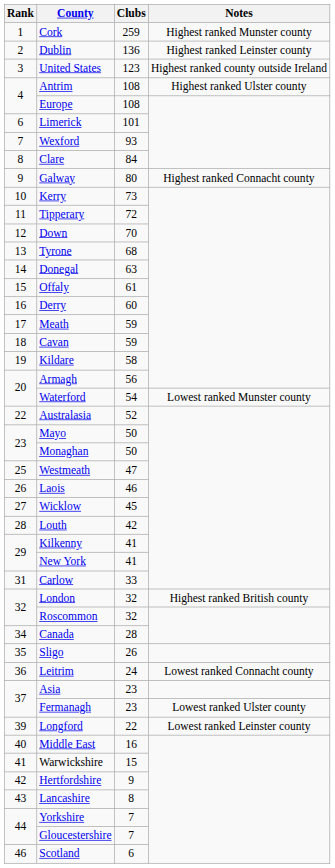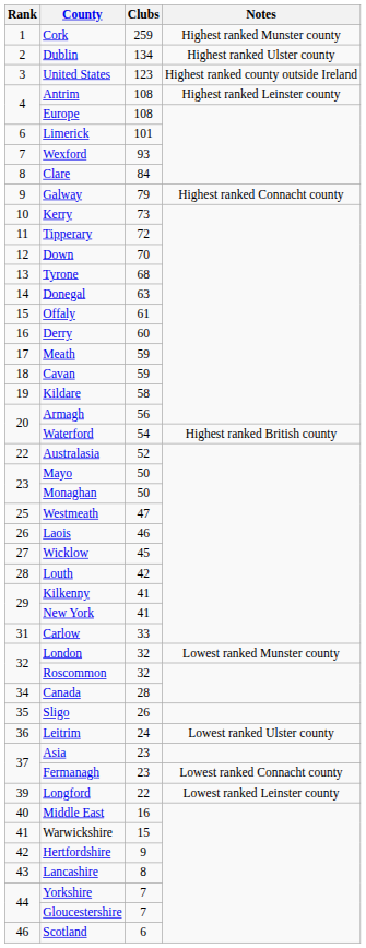 <table class="wikitable sortable" style="text-align:center">
 <tr>
 <th>Rank</th>
 <th><a href='#'>County</a></th>
 <th>Clubs</th>
 <th>Notes</th>
 </tr>
 <tr>
 <td>1</td>
 <td style="text-align:left"> <a href='#'>Cork</a></td>
 <td>259</td>
 <td>Highest ranked Munster county</td>
 </tr>
 <tr>
 <td>2</td>
 <td style="text-align:left"> <a href='#'>Dublin</a></td>
-<td>136</td>
-<td>Highest ranked Leinster county</td>
+<td>134</td>
+<td>Highest ranked Ulster county</td>
 </tr>
 <tr>
 <td>3</td>
 <td style="text-align:left"> <a href='#'>United States</a></td>
 <td>123</td>
 <td>Highest ranked county outside Ireland</td>
 </tr>
 <tr>
 <td rowspan="2">4</td>
 <td style="text-align:left"> <a href='#'>Antrim</a></td>
 <td>108</td>
-<td>Highest ranked Ulster county</td>
+<td>Highest ranked Leinster county</td>
 </tr>
 <tr>
 <td style="text-align:left"> <a href='#'>Europe</a></td>
 <td>108</td>
 <td rowspan="4"></td>
 </tr>
 <tr>
 <td>6</td>
 <td style="text-align:left"> <a href='#'>Limerick</a></td>
 <td>101</td>
 </tr>
 <tr>
 <td>7</td>
 <td style="text-align:left"> <a href='#'>Wexford</a></td>
 <td>93</td>
 </tr>
 <tr>
 <td>8</td>
 <td style="text-align:left"> <a href='#'>Clare</a></td>
 <td>84</td>
 </tr>
 <tr>
 <td>9</td>
 <td style="text-align:left"> <a href='#'>Galway</a></td>
-<td>80</td>
+<td>79</td>
 <td>Highest ranked Connacht county</td>
 </tr>
 <tr>
 <td>10</td>
 <td style="text-align:left"> <a href='#'>Kerry</a></td>
 <td>73</td>
 <td rowspan="11"></td>
 </tr>
 <tr>
 <td>11</td>
 <td style="text-align:left"> <a href='#'>Tipperary</a></td>
 <td>72</td>
 </tr>
 <tr>
 <td>12</td>
 <td style="text-align:left"> <a href='#'>Down</a></td>
 <td>70</td>
 </tr>
 <tr>
 <td>13</td>
 <td style="text-align:left"> <a href='#'>Tyrone</a></td>
 <td>68</td>
 </tr>
 <tr>
 <td>14</td>
 <td style="text-align:left"> <a href='#'>Donegal</a></td>
 <td>63</td>
 </tr>
 <tr>
 <td>15</td>
 <td style="text-align:left"> <a href='#'>Offaly</a></td>
 <td>61</td>
 </tr>
 <tr>
 <td>16</td>
 <td style="text-align:left"> <a href='#'>Derry</a></td>
 <td>60</td>
 </tr>
 <tr>
 <td>17</td>
 <td style="text-align:left"> <a href='#'>Meath</a></td>
 <td>59</td>
 </tr>
 <tr>
 <td>18</td>
 <td style="text-align:left"> <a href='#'>Cavan</a></td>
 <td>59</td>
 </tr>
 <tr>
 <td>19</td>
 <td style="text-align:left"> <a href='#'>Kildare</a></td>
 <td>58</td>
 </tr>
 <tr>
 <td rowspan="2">20</td>
 <td style="text-align:left"> <a href='#'>Armagh</a></td>
 <td>56</td>
 </tr>
 <tr>
 <td style="text-align:left"> <a href='#'>Waterford</a></td>
 <td>54</td>
-<td>Lowest ranked Munster county</td>
+<td>Highest ranked British county</td>
 </tr>
 <tr>
 <td>22</td>
 <td style="text-align:left"> <a href='#'>Australasia</a></td>
 <td>52</td>
 <td rowspan="10"></td>
 </tr>
 <tr>
 <td rowspan="2">23</td>
 <td style="text-align:left"> <a href='#'>Mayo</a></td>
 <td>50</td>
 </tr>
 <tr>
 <td style="text-align:left"> <a href='#'>Monaghan</a></td>
 <td>50</td>
 </tr>
 <tr>
 <td>25</td>
 <td style="text-align:left"> <a href='#'>Westmeath</a></td>
 <td>47</td>
 </tr>
 <tr>
 <td>26</td>
 <td style="text-align:left"> <a href='#'>Laois</a></td>
 <td>46</td>
 </tr>
 <tr>
 <td>27</td>
 <td style="text-align:left"> <a href='#'>Wicklow</a></td>
 <td>45</td>
 </tr>
 <tr>
 <td>28</td>
 <td style="text-align:left"> <a href='#'>Louth</a></td>
 <td>42</td>
 </tr>
 <tr>
 <td rowspan="2">29</td>
 <td style="text-align:left"> <a href='#'>Kilkenny</a></td>
 <td>41</td>
 </tr>
 <tr>
 <td style="text-align:left"> <a href='#'>New York</a></td>
 <td>41</td>
 </tr>
 <tr>
 <td>31</td>
 <td style="text-align:left"> <a href='#'>Carlow</a></td>
 <td>33</td>
 </tr>
 <tr>
 <td rowspan="2">32</td>
 <td style="text-align:left"> <a href='#'>London</a></td>
 <td>32</td>
-<td>Highest ranked British county</td>
+<td>Lowest ranked Munster county</td>
 </tr>
 <tr>
 <td style="text-align:left"> <a href='#'>Roscommon</a></td>
 <td>32</td>
 <td rowspan="2"></td>
 </tr>
 <tr>
 <td>34</td>
 <td style="text-align:left"> <a href='#'>Canada</a></td>
 <td>28</td>
 </tr>
 <tr>
 <td>35</td>
 <td style="text-align:left"> <a href='#'>Sligo</a></td>
 <td>26</td>
 <td></td>
 </tr>
 <tr>
 <td>36</td>
 <td style="text-align:left"> <a href='#'>Leitrim</a></td>
 <td>24</td>
-<td>Lowest ranked Connacht county</td>
+<td>Lowest ranked Ulster county</td>
 </tr>
 <tr>
 <td rowspan="2">37</td>
 <td style="text-align:left"> <a href='#'>Asia</a></td>
 <td>23</td>
 </tr>
 <tr>
 <td style="text-align:left"> <a href='#'>Fermanagh</a></td>
 <td>23</td>
-<td>Lowest ranked Ulster county</td>
+<td>Lowest ranked Connacht county</td>
 </tr>
 <tr>
 <td>39</td>
 <td style="text-align:left"> <a href='#'>Longford</a></td>
 <td>22</td>
 <td>Lowest ranked Leinster county</td>
 </tr>
 <tr>
 <td>40</td>
 <td style="text-align:left"> <a href='#'>Middle East</a></td>
 <td>16</td>
 </tr>
 <tr>
 <td>41</td>
 <td style="text-align:left"> Warwickshire</td>
 <td>15</td>
 </tr>
 <tr>
 <td>42</td>
 <td style="text-align:left"> <a href='#'>Hertfordshire</a></td>
 <td>9</td>
 </tr>
 <tr>
 <td>43</td>
 <td style="text-align:left"> <a href='#'>Lancashire</a></td>
 <td>8</td>
 </tr>
 <tr>
 <td rowspan="2">44</td>
 <td style="text-align:left"> <a href='#'>Yorkshire</a></td>
 <td>7</td>
 </tr>
 <tr>
 <td style="text-align:left"> <a href='#'>Gloucestershire</a></td>
 <td>7</td>
 </tr>
 <tr>
 <td>46</td>
 <td style="text-align:left"> <a href='#'>Scotland</a></td>
 <td>6</td>
 </tr>
 </table>
